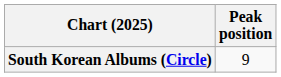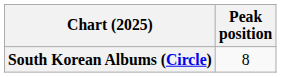 <table class="wikitable plainrowheaders" style="text-align:center">
 <tr>
 <th scope="col">Chart (2025)</th>
 <th scope="col">Peak<br>position</th>
 </tr>
 <tr>
 <th scope="row">South Korean Albums (<a href='#'>Circle</a>)</th>
-<td>9</td>
+<td>8</td>
 </tr>
 </table>
